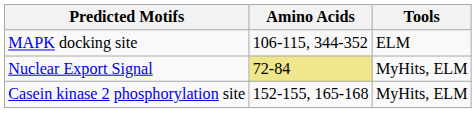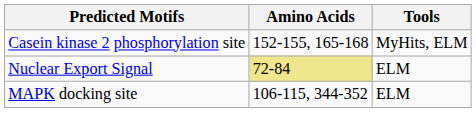 <table class="wikitable">
 <tr>
 <th>Predicted Motifs</th>
 <th>Amino Acids</th>
 <th>Tools</th>
 </tr>
 <tr>
+<td><a href='#'>Casein kinase 2</a> <a href='#'>phosphorylation</a> site</td>
+<td>152-155, 165-168</td>
+<td>MyHits, ELM</td>
+</tr>
+<tr>
+<td><a href='#'>Nuclear Export Signal</a></td>
+<td style="background: khaki;">72-84</td>
+<td>ELM</td>
+</tr>
+<tr>
 <td><a href='#'>MAPK</a> docking site</td>
 <td>106-115, 344-352</td>
 <td>ELM</td>
 </tr>
-<tr>
-<td><a href='#'>Nuclear Export Signal</a></td>
-<td style="background: khaki;">72-84</td>
-<td>MyHits, ELM</td>
-</tr>
-<tr>
-<td><a href='#'>Casein kinase 2</a> <a href='#'>phosphorylation</a> site</td>
-<td>152-155, 165-168</td>
-<td>MyHits, ELM</td>
-</tr>
 </table>
